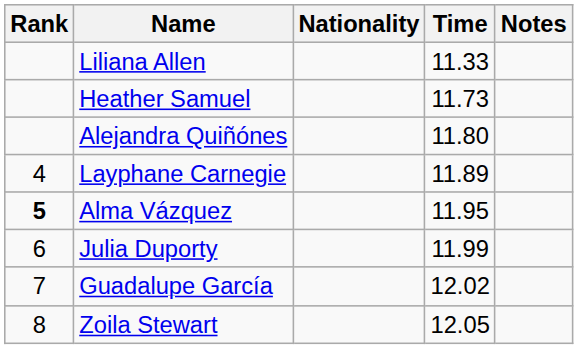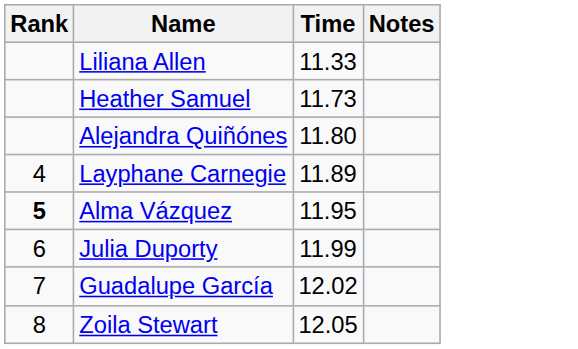 <table class="wikitable sortable" style="text-align:center;font-size:95%">
 <tr>
 <th>Rank</th>
 <th>Name</th>
-<th>Nationality</th>
 <th>Time</th>
 <th>Notes</th>
 </tr>
 <tr>
 <td></td>
 <td align=left><a href='#'>Liliana Allen</a></td>
-<td align=left></td>
 <td>11.33</td>
 <td></td>
 </tr>
 <tr>
 <td></td>
 <td align=left><a href='#'>Heather Samuel</a></td>
-<td align=left></td>
 <td>11.73</td>
 <td></td>
 </tr>
 <tr>
 <td></td>
 <td align=left><a href='#'>Alejandra Quiñónes</a></td>
-<td align=left></td>
 <td>11.80</td>
 <td></td>
 </tr>
 <tr>
 <td>4</td>
 <td align=left><a href='#'>Layphane Carnegie</a></td>
-<td align=left></td>
 <td>11.89</td>
 <td></td>
 </tr>
 <tr>
 <td><strong>5</strong></td>
 <td align=left><a href='#'>Alma Vázquez</a></td>
-<td align=left></td>
 <td>11.95</td>
 <td></td>
 </tr>
 <tr>
 <td>6</td>
 <td align=left><a href='#'>Julia Duporty</a></td>
-<td align=left></td>
 <td>11.99</td>
 <td></td>
 </tr>
 <tr>
 <td>7</td>
 <td align=left><a href='#'>Guadalupe García</a></td>
-<td align=left></td>
 <td>12.02</td>
 <td></td>
 </tr>
 <tr>
 <td>8</td>
 <td align=left><a href='#'>Zoila Stewart</a></td>
-<td align=left></td>
 <td>12.05</td>
 <td></td>
 </tr>
 </table>
